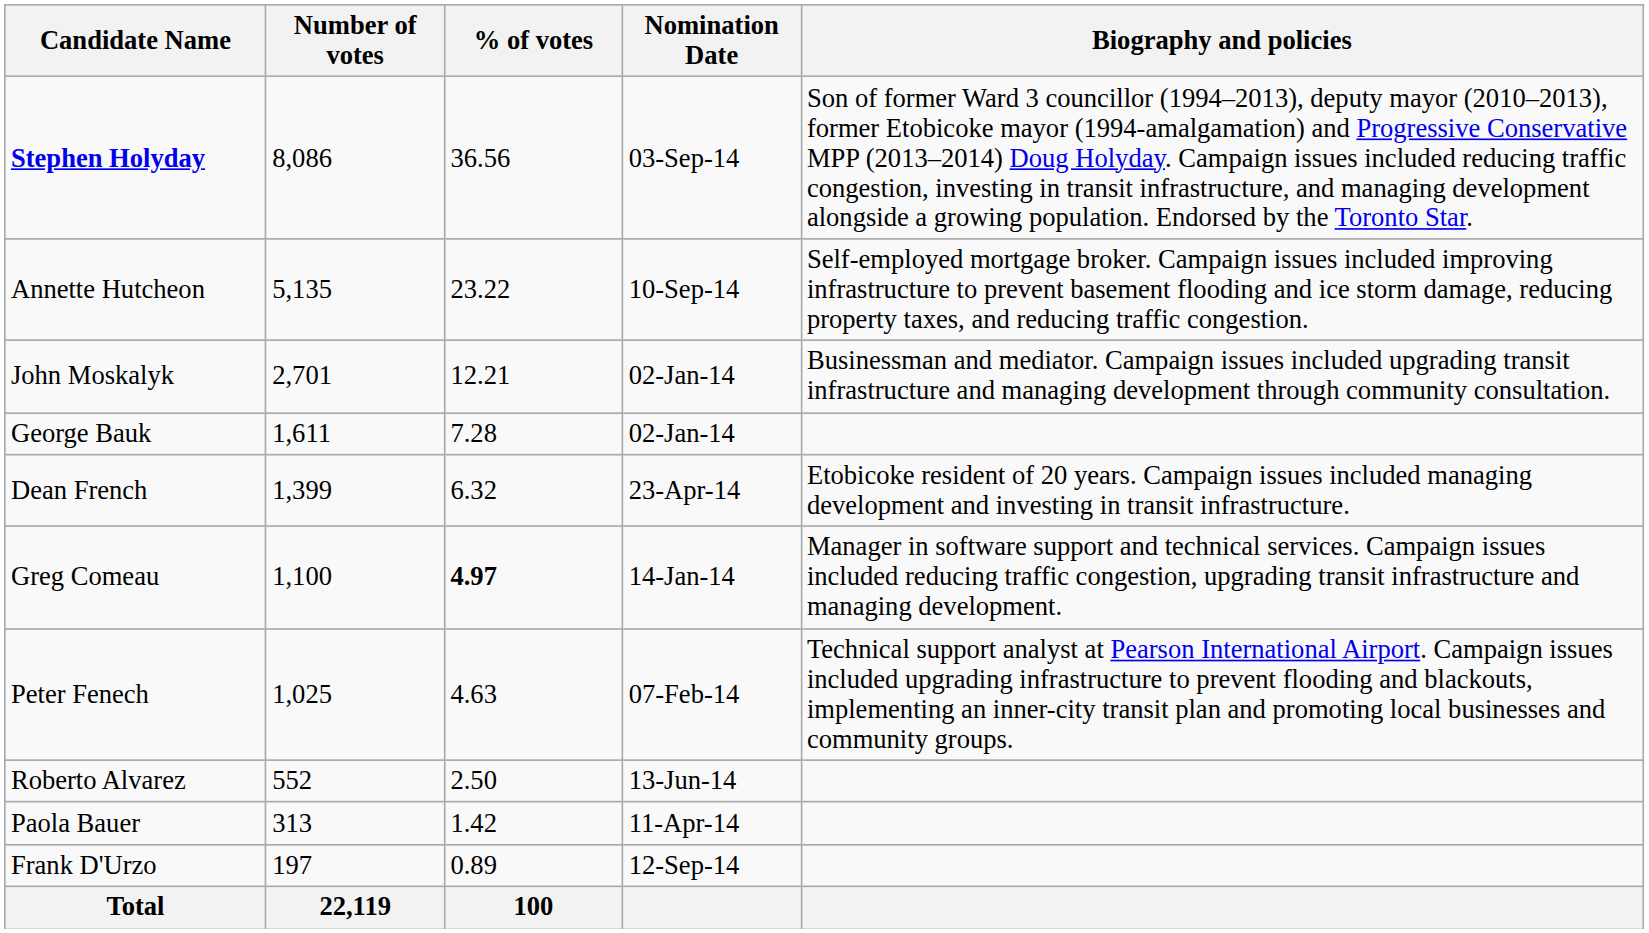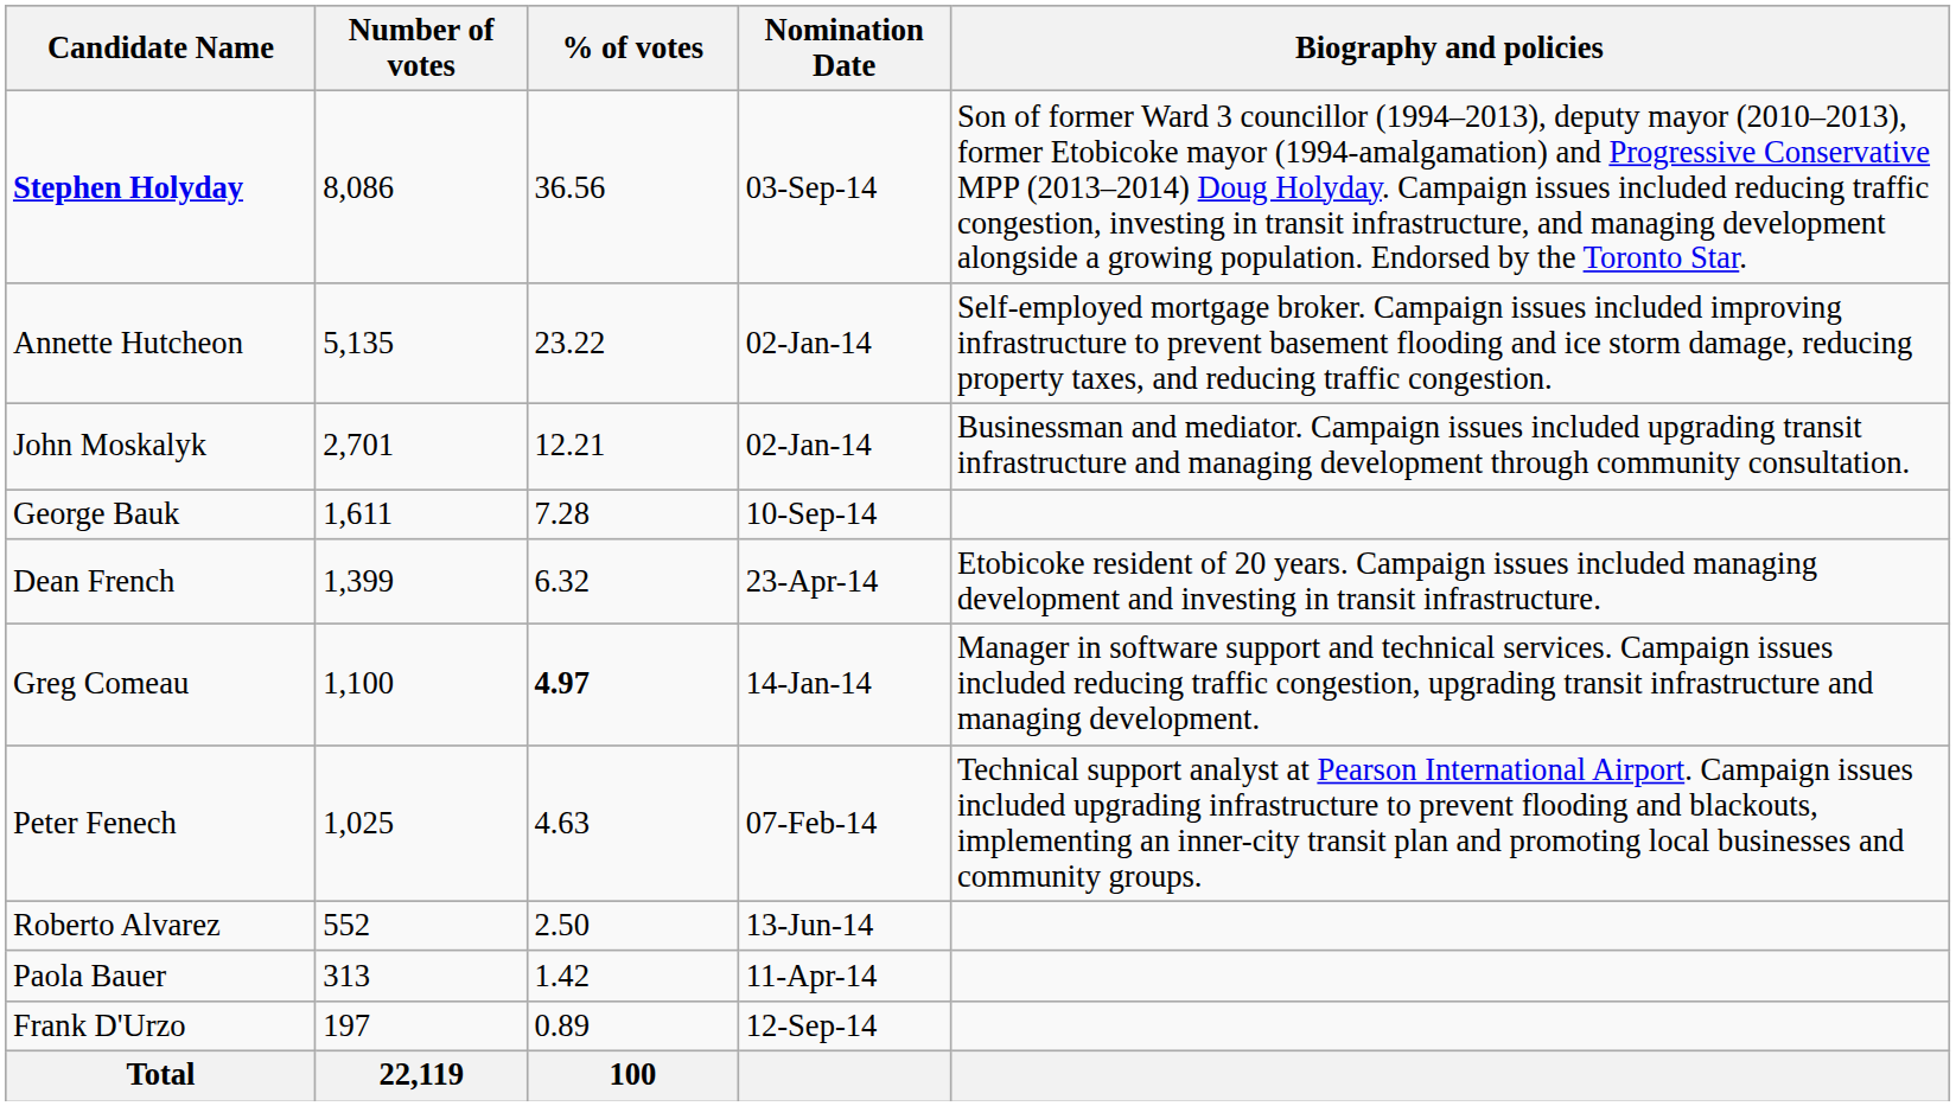 <table class="wikitable">
 <tr>
 <th scope="col" style="width: 150px;">Candidate Name</th>
 <th scope="col" style="width: 100px;">Number of votes</th>
 <th scope="col" style="width: 100px;">% of votes</th>
 <th scope="col" style="width: 100px;">Nomination Date</th>
 <th scope="col" style="width: 500px;">Biography and policies</th>
 </tr>
 <tr>
 <td><strong><a href='#'>Stephen Holyday</a></strong></td>
 <td>8,086</td>
 <td>36.56</td>
 <td>03-Sep-14</td>
 <td>Son of former Ward 3 councillor (1994–2013), deputy mayor (2010–2013), former Etobicoke mayor (1994-amalgamation) and <a href='#'>Progressive Conservative</a> MPP (2013–2014) <a href='#'>Doug Holyday</a>. Campaign issues included reducing traffic congestion, investing in transit infrastructure, and managing development alongside a growing population. Endorsed by the <a href='#'>Toronto Star</a>.</td>
 </tr>
 <tr>
 <td>Annette Hutcheon</td>
 <td>5,135</td>
 <td>23.22</td>
-<td>10-Sep-14</td>
+<td>02-Jan-14</td>
 <td>Self-employed mortgage broker. Campaign issues included improving infrastructure to prevent basement flooding and ice storm damage, reducing property taxes, and reducing traffic congestion.</td>
 </tr>
 <tr>
 <td>John Moskalyk</td>
 <td>2,701</td>
 <td>12.21</td>
 <td>02-Jan-14</td>
 <td>Businessman and mediator. Campaign issues included upgrading transit infrastructure and managing development through community consultation.</td>
 </tr>
 <tr>
 <td>George Bauk</td>
 <td>1,611</td>
 <td>7.28</td>
-<td>02-Jan-14</td>
+<td>10-Sep-14</td>
 <td></td>
 </tr>
 <tr>
 <td>Dean French</td>
 <td>1,399</td>
 <td>6.32</td>
 <td>23-Apr-14</td>
 <td>Etobicoke resident of 20 years. Campaign issues included managing development and investing in transit infrastructure.</td>
 </tr>
 <tr>
 <td>Greg Comeau</td>
 <td>1,100</td>
 <td><strong>4.97</strong></td>
 <td>14-Jan-14</td>
 <td>Manager in software support and technical services. Campaign issues included reducing traffic congestion, upgrading transit infrastructure and managing development.</td>
 </tr>
 <tr>
 <td>Peter Fenech</td>
 <td>1,025</td>
 <td>4.63</td>
 <td>07-Feb-14</td>
 <td>Technical support analyst at <a href='#'>Pearson International Airport</a>. Campaign issues included upgrading infrastructure to prevent flooding and blackouts, implementing an inner-city transit plan and promoting local businesses and community groups.</td>
 </tr>
 <tr>
 <td>Roberto Alvarez</td>
 <td>552</td>
 <td>2.50</td>
 <td>13-Jun-14</td>
 <td></td>
 </tr>
 <tr>
 <td>Paola Bauer</td>
 <td>313</td>
 <td>1.42</td>
 <td>11-Apr-14</td>
 <td></td>
 </tr>
 <tr>
 <td>Frank D'Urzo</td>
 <td>197</td>
 <td>0.89</td>
 <td>12-Sep-14</td>
 <td></td>
 </tr>
 <tr>
 <th>Total</th>
 <th>22,119</th>
 <th>100</th>
 <th></th>
 <th></th>
 </tr>
 </table>
